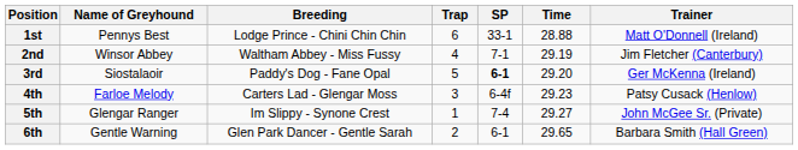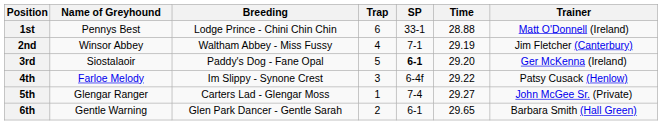 <table class="wikitable" style="text-align: center">
 <tr>
 <th width=50>Position</th>
 <th width=180>Name of Greyhound</th>
 <th width=280>Breeding</th>
 <th width=50>Trap</th>
 <th width=50>SP</th>
 <th width=80>Time</th>
 <th width=250>Trainer</th>
 </tr>
 <tr>
 <th>1st</th>
 <td>Pennys Best</td>
 <td>Lodge Prince - Chini Chin Chin</td>
 <td>6</td>
 <td>33-1</td>
 <td>28.88</td>
 <td><a href='#'>Matt O'Donnell</a> (Ireland)</td>
 </tr>
 <tr>
 <th>2nd</th>
 <td>Winsor Abbey</td>
 <td>Waltham Abbey - Miss Fussy</td>
 <td>4</td>
 <td>7-1</td>
 <td>29.19</td>
 <td>Jim Fletcher <a href='#'>(Canterbury)</a></td>
 </tr>
 <tr>
 <th>3rd</th>
 <td>Siostalaoir</td>
 <td>Paddy's Dog - Fane Opal</td>
 <td>5</td>
 <td><strong>6-1</strong></td>
 <td>29.20</td>
 <td><a href='#'>Ger McKenna</a> (Ireland)</td>
 </tr>
 <tr>
 <th>4th</th>
 <td><a href='#'>Farloe Melody</a></td>
-<td>Carters Lad - Glengar Moss</td>
+<td>Im Slippy - Synone Crest</td>
 <td>3</td>
 <td>6-4f</td>
-<td>29.23</td>
+<td>29.22</td>
 <td>Patsy Cusack <a href='#'>(Henlow)</a></td>
 </tr>
 <tr>
 <th>5th</th>
 <td>Glengar Ranger</td>
-<td>Im Slippy - Synone Crest</td>
+<td>Carters Lad - Glengar Moss</td>
 <td>1</td>
 <td>7-4</td>
 <td>29.27</td>
 <td><a href='#'>John McGee Sr.</a> (Private)</td>
 </tr>
 <tr>
 <th>6th</th>
 <td>Gentle Warning</td>
 <td>Glen Park Dancer - Gentle Sarah</td>
 <td>2</td>
 <td>6-1</td>
 <td>29.65</td>
 <td>Barbara Smith <a href='#'>(Hall Green)</a></td>
 </tr>
 </table>
